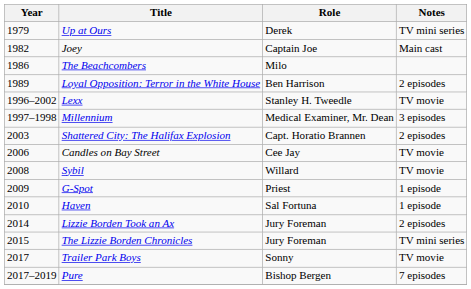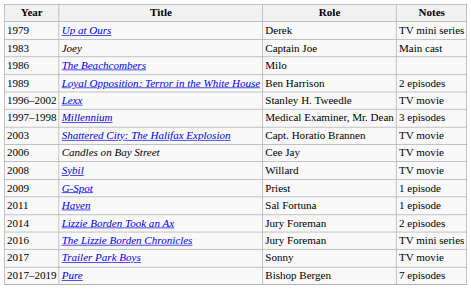 <table class="wikitable sortable">
 <tr>
 <th>Year</th>
 <th>Title</th>
 <th>Role</th>
 <th class="unsortable">Notes</th>
 </tr>
 <tr>
 <td>1979</td>
 <td><em><a href='#'>Up at Ours</a></em></td>
 <td>Derek</td>
 <td>TV mini series</td>
 </tr>
 <tr>
-<td>1982</td>
+<td>1983</td>
 <td><em>Joey</em></td>
 <td>Captain Joe</td>
 <td>Main cast</td>
 </tr>
 <tr>
 <td>1986</td>
 <td data-sort-value="Beachcombers, The"><em><a href='#'>The Beachcombers</a></em></td>
 <td>Milo</td>
 <td></td>
 </tr>
 <tr>
 <td>1989</td>
 <td><em><a href='#'>Loyal Opposition: Terror in the White House</a></em></td>
 <td>Ben Harrison</td>
 <td>2 episodes</td>
 </tr>
 <tr>
 <td>1996–2002</td>
 <td><em><a href='#'>Lexx</a></em></td>
 <td>Stanley H. Tweedle</td>
 <td>TV movie</td>
 </tr>
 <tr>
 <td>1997–1998</td>
 <td><em><a href='#'>Millennium</a></em></td>
 <td>Medical Examiner, Mr. Dean</td>
 <td>3 episodes</td>
 </tr>
 <tr>
 <td>2003</td>
 <td><em><a href='#'>Shattered City: The Halifax Explosion</a></em></td>
 <td>Capt. Horatio Brannen</td>
-<td>2 episodes</td>
+<td>TV movie</td>
 </tr>
 <tr>
 <td>2006</td>
 <td><em>Candles on Bay Street</em></td>
 <td>Cee Jay</td>
 <td>TV movie</td>
 </tr>
 <tr>
 <td>2008</td>
 <td><em><a href='#'>Sybil</a></em></td>
 <td>Willard</td>
 <td>TV movie</td>
 </tr>
 <tr>
 <td>2009</td>
 <td><em><a href='#'>G-Spot</a></em></td>
 <td>Priest</td>
 <td>1 episode</td>
 </tr>
 <tr>
-<td>2010</td>
+<td>2011</td>
 <td><em><a href='#'>Haven</a></em></td>
 <td>Sal Fortuna</td>
 <td>1 episode</td>
 </tr>
 <tr>
 <td>2014</td>
 <td><em><a href='#'>Lizzie Borden Took an Ax</a></em></td>
 <td>Jury Foreman</td>
 <td>2 episodes</td>
 </tr>
 <tr>
-<td>2015</td>
+<td>2016</td>
 <td data-sort-value="Lizzie Borden Chronicles, The"><em><a href='#'>The Lizzie Borden Chronicles</a></em></td>
 <td>Jury Foreman</td>
 <td>TV mini series</td>
 </tr>
 <tr>
 <td>2017</td>
 <td><em><a href='#'>Trailer Park Boys</a></em></td>
 <td>Sonny</td>
 <td>TV movie</td>
 </tr>
 <tr>
 <td>2017–2019</td>
 <td><em><a href='#'>Pure</a></em></td>
 <td>Bishop Bergen</td>
 <td>7 episodes</td>
 </tr>
 <tr>
 </tr>
 </table>
